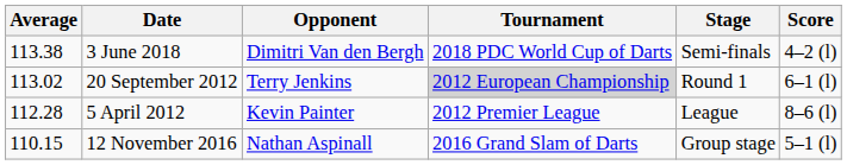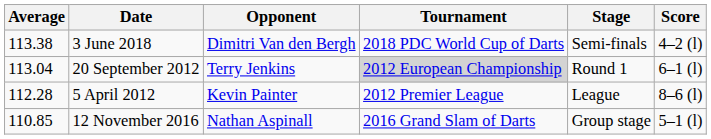 <table class="wikitable">
 <tr>
 <th>Average</th>
 <th>Date</th>
 <th>Opponent</th>
 <th>Tournament</th>
 <th>Stage</th>
 <th>Score</th>
 </tr>
 <tr>
 <td>113.38</td>
 <td>3 June 2018</td>
 <td> <a href='#'>Dimitri Van den Bergh</a></td>
 <td><a href='#'>2018 PDC World Cup of Darts</a></td>
 <td>Semi-finals</td>
 <td>4–2 (l)</td>
 </tr>
 <tr>
-<td>113.02</td>
+<td>113.04</td>
 <td>20 September 2012</td>
 <td> <a href='#'>Terry Jenkins</a></td>
 <td style="background: lightgrey;"><a href='#'>2012 European Championship</a></td>
 <td>Round 1</td>
 <td>6–1 (l)</td>
 </tr>
 <tr>
 <td>112.28</td>
 <td>5 April 2012</td>
 <td> <a href='#'>Kevin Painter</a></td>
 <td><a href='#'>2012 Premier League</a></td>
 <td>League</td>
 <td>8–6 (l)</td>
 </tr>
 <tr>
-<td>110.15</td>
+<td>110.85</td>
 <td>12 November 2016</td>
 <td> <a href='#'>Nathan Aspinall</a></td>
 <td><a href='#'>2016 Grand Slam of Darts</a></td>
 <td>Group stage</td>
 <td>5–1 (l)</td>
 </tr>
 </table>
